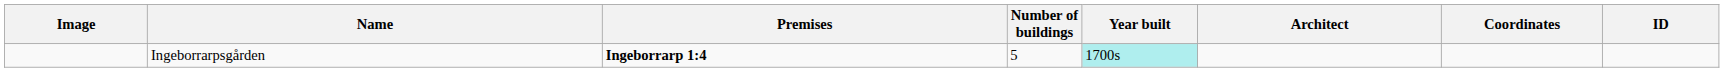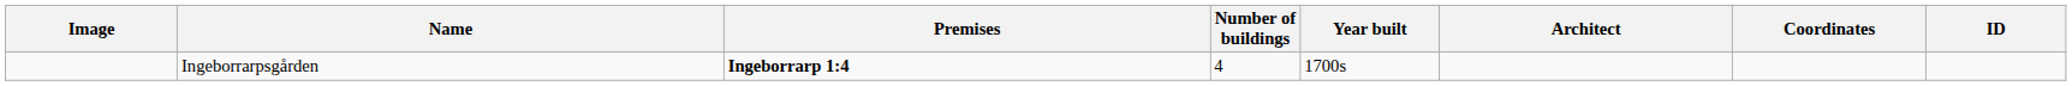 <table class="wikitable" width="95%">
 <tr>
 <th width="150">Image</th>
 <th>Name</th>
 <th>Premises</th>
 <th width="75">Number of<br>buildings</th>
 <th width="120">Year built</th>
 <th>Architect</th>
 <th width="170">Coordinates</th>
 <th width="120">ID</th>
 </tr>
 <tr>
 <td></td>
 <td>Ingeborrarpsgården</td>
 <td><strong>Ingeborrarp 1:4</strong></td>
-<td>5</td>
-<td style="background: paleturquoise;">1700s</td>
+<td>4</td>
+<td>1700s</td>
 <td></td>
 <td></td>
 <td></td>
 </tr>
 </table>
